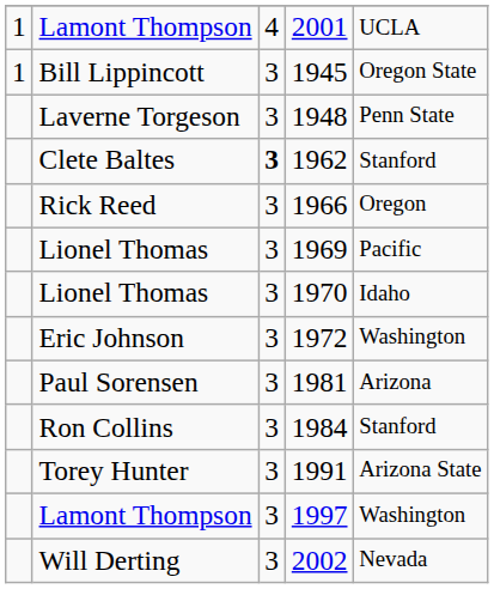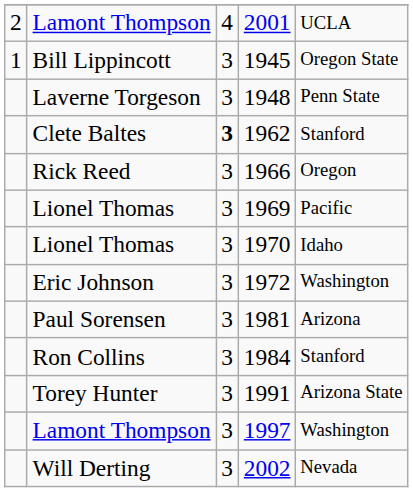 <table class="wikitable">
 <tr>
 </tr>
 <tr>
-<td>1</td>
+<td>2</td>
 <td><a href='#'>Lamont Thompson</a></td>
 <td>4</td>
 <td><a href='#'>2001</a></td>
 <td style="font-size:80%;">UCLA</td>
 </tr>
 <tr>
 <td>1</td>
 <td>Bill Lippincott</td>
 <td>3</td>
 <td>1945</td>
 <td style="font-size:80%;">Oregon State</td>
 </tr>
 <tr>
 <td></td>
 <td>Laverne Torgeson</td>
 <td>3</td>
 <td>1948</td>
 <td style="font-size:80%;">Penn State</td>
 </tr>
 <tr>
 <td></td>
 <td>Clete Baltes</td>
 <td><strong>3</strong></td>
 <td>1962</td>
 <td style="font-size:80%;">Stanford</td>
 </tr>
 <tr>
 <td></td>
 <td>Rick Reed</td>
 <td>3</td>
 <td>1966</td>
 <td style="font-size:80%;">Oregon</td>
 </tr>
 <tr>
 <td></td>
 <td>Lionel Thomas</td>
 <td>3</td>
 <td>1969</td>
 <td style="font-size:80%;">Pacific</td>
 </tr>
 <tr>
 <td></td>
 <td>Lionel Thomas</td>
 <td>3</td>
 <td>1970</td>
 <td style="font-size:80%;">Idaho</td>
 </tr>
 <tr>
 <td></td>
 <td>Eric Johnson</td>
 <td>3</td>
 <td>1972</td>
 <td style="font-size:80%;">Washington</td>
 </tr>
 <tr>
 <td></td>
 <td>Paul Sorensen</td>
 <td>3</td>
 <td>1981</td>
 <td style="font-size:80%;">Arizona</td>
 </tr>
 <tr>
 <td></td>
 <td>Ron Collins</td>
 <td>3</td>
 <td>1984</td>
 <td style="font-size:80%;">Stanford</td>
 </tr>
 <tr>
 <td></td>
 <td>Torey Hunter</td>
 <td>3</td>
 <td>1991</td>
 <td style="font-size:80%;">Arizona State</td>
 </tr>
 <tr>
 <td></td>
 <td><a href='#'>Lamont Thompson</a></td>
 <td>3</td>
 <td><a href='#'>1997</a></td>
 <td style="font-size:80%;">Washington</td>
 </tr>
 <tr>
 <td></td>
 <td>Will Derting</td>
 <td>3</td>
 <td><a href='#'>2002</a></td>
 <td style="font-size:80%;">Nevada</td>
 </tr>
 </table>
